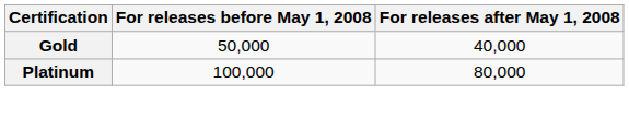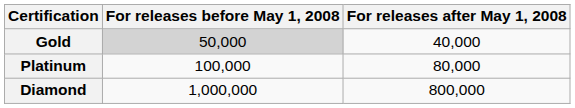 <table class="wikitable">
 <tr>
 <th>Certification</th>
 <th>For releases before May 1, 2008</th>
 <th>For releases after May 1, 2008</th>
 </tr>
 <tr>
 <th>Gold</th>
-<td align="center">50,000</td>
+<td align="center" style="background: lightgrey;">50,000</td>
 <td align="center">40,000</td>
 </tr>
 <tr>
 <th>Platinum</th>
 <td align="center">100,000</td>
 <td align="center">80,000</td>
 </tr>
+<tr>
+<th>Diamond</th>
+<td align="center">1,000,000</td>
+<td align="center">800,000</td>
+</tr>
 </table>
